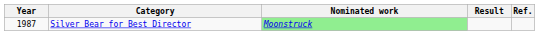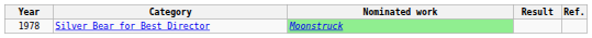 <table class=wikitable>
 <tr>
 <th scope="col" style="width:5em;">Year</th>
 <th scope="col" style="width:26em;">Category</th>
 <th scope="col" style="width:25em;">Nominated work</th>
 <th scope="col" style="width:5em;">Result</th>
 <th>Ref.</th>
 </tr>
 <tr>
-<td style="text-align:center;">1987</td>
+<td style="text-align:center;">1978</td>
 <td><a href='#'>Silver Bear for Best Director</a></td>
 <td style="background: lightgreen;"><em><a href='#'>Moonstruck</a></em></td>
 <td></td>
 <td></td>
 </tr>
 </table>
